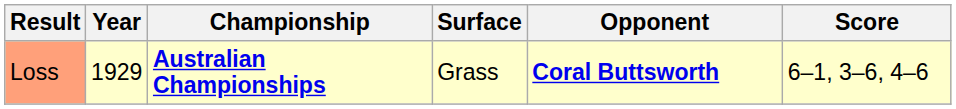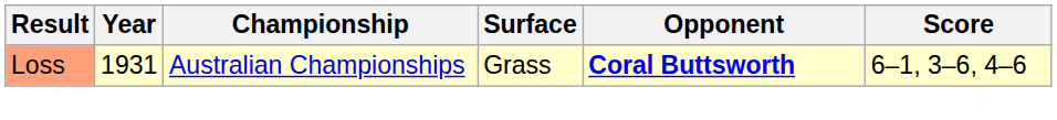 <table class='sortable wikitable'>
 <tr>
 <th style="width:40px">Result</th>
 <th style="width:35px">Year</th>
 <th style="width:190px">Championship</th>
 <th style="width:50px">Surface</th>
 <th style="width:170px">Opponent</th>
 <th style="width:110px" class="unsortable">Score</th>
 </tr>
 <tr style="background:#ffc;">
 <td style="background:#ffa07a;">Loss</td>
-<td>1929</td>
-<td><strong><a href='#'>Australian Championships</a></strong></td>
+<td>1931</td>
+<td><a href='#'>Australian Championships</a></td>
 <td>Grass</td>
 <td><strong> <a href='#'>Coral Buttsworth</a></strong></td>
 <td>6–1, 3–6, 4–6</td>
 </tr>
 </table>
